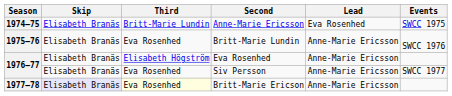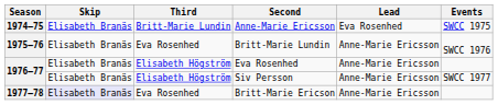 <table class="wikitable">
 <tr>
 <th scope="col">Season</th>
 <th scope="col">Skip</th>
 <th scope="col">Third</th>
 <th scope="col">Second</th>
 <th scope="col">Lead</th>
 <th scope="col">Events</th>
 </tr>
 <tr>
 <th scope="row">1974–75</th>
 <td><a href='#'>Elisabeth Branäs</a></td>
 <td><a href='#'>Britt-Marie Lundin</a></td>
 <td><a href='#'>Anne-Marie Ericsson</a></td>
 <td>Eva Rosenhed</td>
 <td><a href='#'>SWCC</a> 1975 </td>
 </tr>
 <tr>
 <th scope="row">1975–76</th>
 <td>Elisabeth Branäs</td>
 <td>Eva Rosenhed</td>
 <td>Britt-Marie Lundin</td>
 <td>Anne-Marie Ericsson</td>
 <td> <br>SWCC 1976 </td>
 </tr>
 <tr>
 <th scope="row" rowspan=2>1976–77</th>
 <td>Elisabeth Branäs</td>
 <td><a href='#'>Elisabeth Högström</a></td>
 <td>Eva Rosenhed</td>
 <td>Anne-Marie Ericsson</td>
 <td> </td>
 </tr>
 <tr>
 <td>Elisabeth Branäs</td>
-<td>Eva Rosenhed</td>
+<td><a href='#'>Elisabeth Högström</a></td>
 <td>Siv Persson</td>
 <td>Anne-Marie Ericsson</td>
 <td>SWCC 1977 </td>
 </tr>
 <tr>
 <th scope="row">1977–78</th>
 <td style="background: lavender;">Elisabeth Branäs</td>
-<td style="background: lightyellow;">Eva Rosenhed</td>
+<td>Eva Rosenhed</td>
 <td>Britt-Marie Ericson</td>
 <td>Anne-Marie Ericsson</td>
 <td> </td>
 </tr>
 </table>
